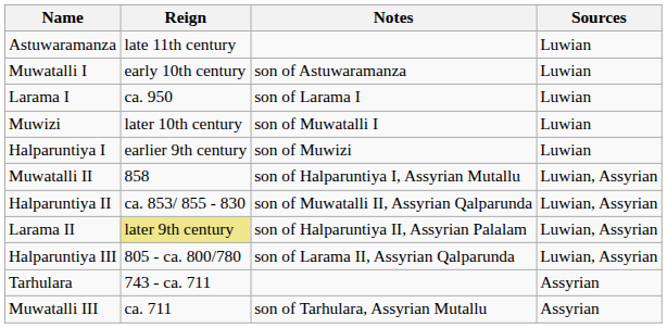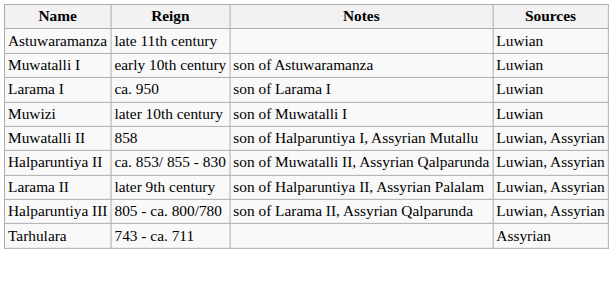 <table class="wikitable">
 <tr>
 <th>Name</th>
 <th>Reign</th>
 <th>Notes</th>
 <th>Sources</th>
 </tr>
 <tr>
 <td>Astuwaramanza</td>
 <td>late 11th century</td>
 <td></td>
 <td>Luwian</td>
 </tr>
 <tr>
 <td>Muwatalli I</td>
 <td>early 10th century</td>
 <td>son of Astuwaramanza</td>
 <td>Luwian</td>
 </tr>
 <tr>
 <td>Larama I</td>
 <td>ca. 950</td>
 <td>son of Larama I</td>
 <td>Luwian</td>
 </tr>
 <tr>
 <td>Muwizi</td>
 <td>later 10th century</td>
 <td>son of Muwatalli I</td>
 <td>Luwian</td>
 </tr>
 <tr>
-<td>Halparuntiya I</td>
-<td>earlier 9th century</td>
-<td>son of Muwizi</td>
-<td>Luwian</td>
-</tr>
-<tr>
 <td>Muwatalli II</td>
 <td>858</td>
 <td>son of Halparuntiya I, Assyrian Mutallu</td>
 <td>Luwian, Assyrian</td>
 </tr>
 <tr>
 <td>Halparuntiya II</td>
 <td>ca. 853/ 855 - 830</td>
 <td>son of Muwatalli II, Assyrian Qalparunda</td>
 <td>Luwian, Assyrian</td>
 </tr>
 <tr>
 <td>Larama II</td>
-<td style="background: khaki;">later 9th century</td>
+<td>later 9th century</td>
 <td>son of Halparuntiya II, Assyrian Palalam</td>
 <td>Luwian, Assyrian</td>
 </tr>
 <tr>
 <td>Halparuntiya III</td>
 <td>805 - ca. 800/780</td>
 <td>son of Larama II, Assyrian Qalparunda</td>
 <td>Luwian, Assyrian</td>
 </tr>
 <tr>
 <td>Tarhulara</td>
 <td>743 - ca. 711</td>
 <td></td>
 <td>Assyrian</td>
 </tr>
-<tr>
-<td>Muwatalli III</td>
-<td>ca. 711</td>
-<td>son of Tarhulara, Assyrian Mutallu</td>
-<td>Assyrian</td>
-</tr>
 </table>
